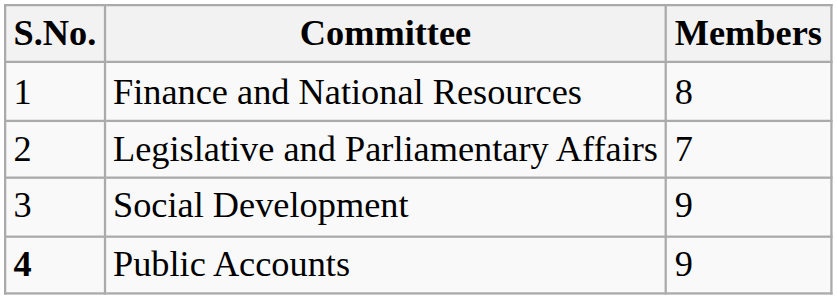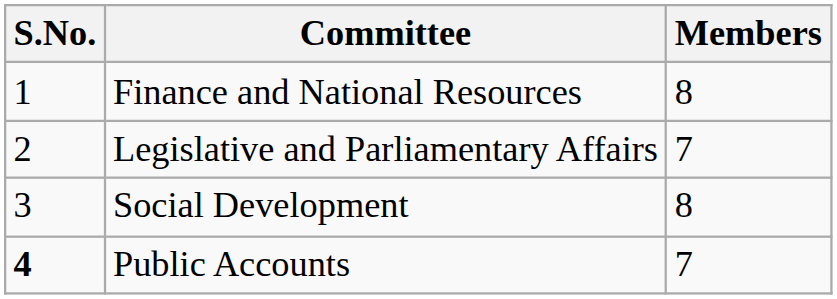 <table class="wikitable">
 <tr>
 <th>S.No.</th>
 <th>Committee</th>
 <th>Members</th>
 </tr>
 <tr>
 <td>1</td>
 <td>Finance and National Resources</td>
 <td>8</td>
 </tr>
 <tr>
 <td>2</td>
 <td>Legislative and Parliamentary Affairs</td>
 <td>7</td>
 </tr>
 <tr>
 <td>3</td>
 <td>Social Development</td>
-<td>9</td>
+<td>8</td>
 </tr>
 <tr>
 <td><strong>4</strong></td>
 <td>Public Accounts</td>
-<td>9</td>
+<td>7</td>
 </tr>
 </table>
